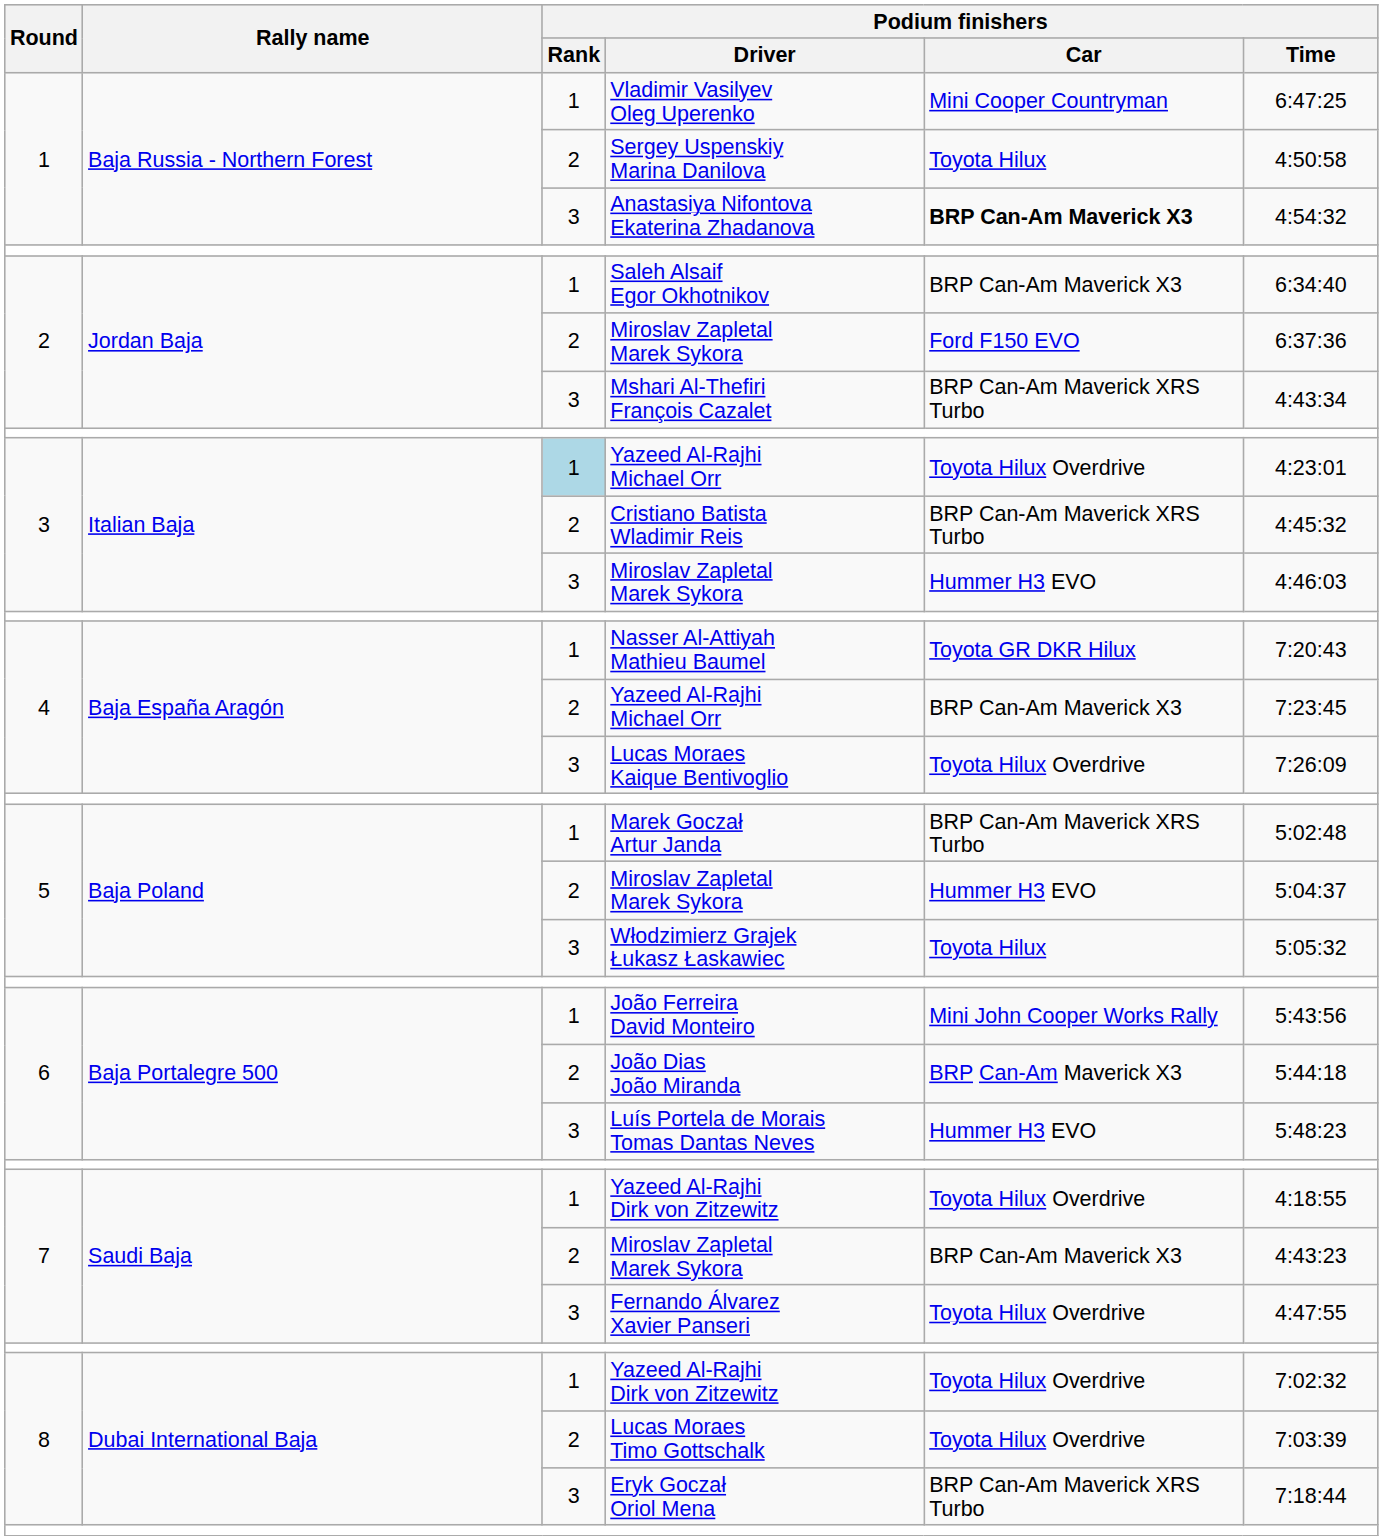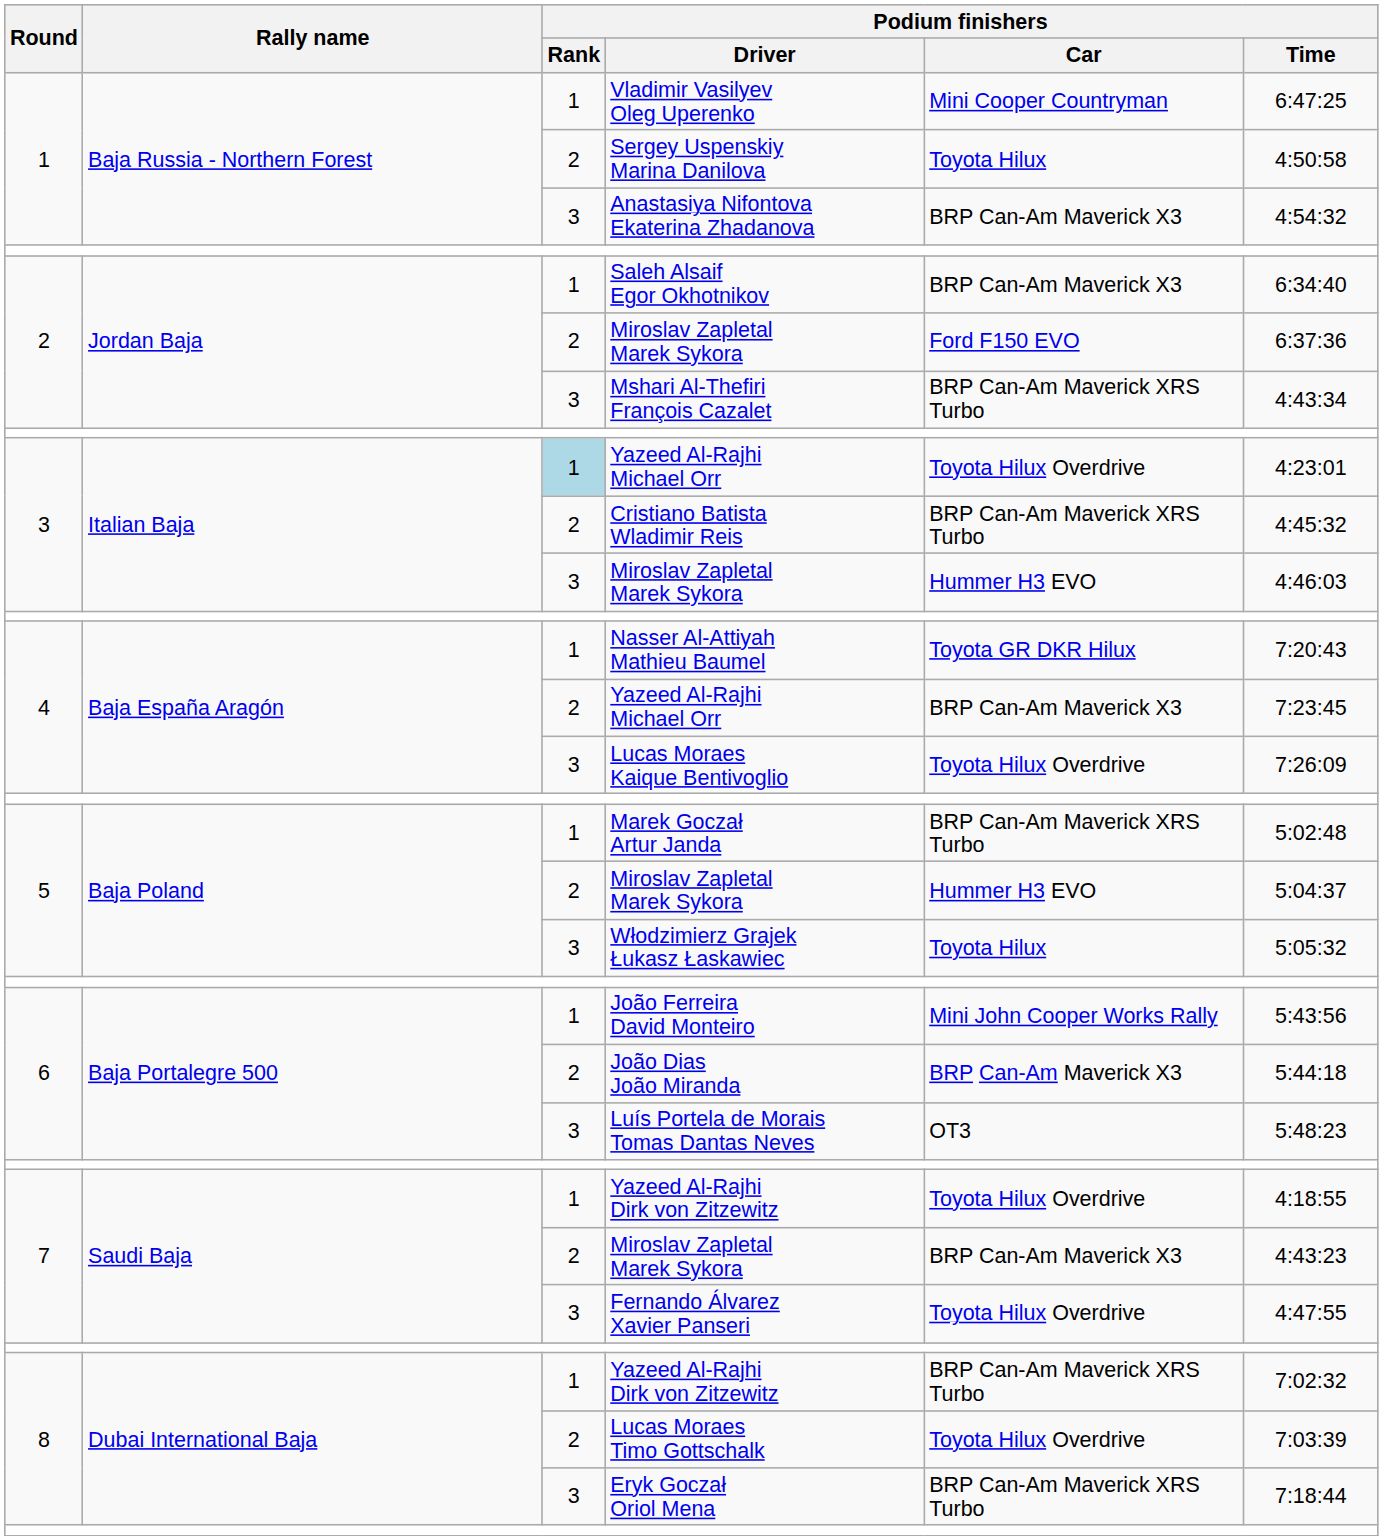 <table class="wikitable" style="font-size:85%;">
 <tr>
 <th rowspan=2>Round</th>
 <th style="width:22em" rowspan=2>Rally name</th>
 <th colspan=4>Podium finishers</th>
 </tr>
 <tr>
 <th>Rank</th>
 <th style="width:15em">Driver</th>
 <th style="width:15em">Car</th>
 <th style="width:6em">Time</th>
 </tr>
 <tr>
 <td rowspan=3 align=center>1</td>
 <td rowspan=3> <a href='#'>Baja Russia - Northern Forest</a></td>
 <td align=center>1</td>
 <td> <a href='#'>Vladimir Vasilyev</a> <br> <a href='#'>Oleg Uperenko</a></td>
 <td><a href='#'>Mini Cooper Countryman</a></td>
 <td align=center>6:47:25</td>
 </tr>
 <tr>
 <td align=center>2</td>
 <td> <a href='#'>Sergey Uspenskiy</a> <br> <a href='#'>Marina Danilova</a></td>
 <td><a href='#'>Toyota Hilux</a></td>
 <td align=center>4:50:58</td>
 </tr>
 <tr>
 <td align=center>3</td>
 <td> <a href='#'>Anastasiya Nifontova</a> <br> <a href='#'>Ekaterina Zhadanova</a></td>
-<td><strong>BRP Can-Am Maverick X3</strong></td>
+<td>BRP Can-Am Maverick X3</td>
 <td align=center>4:54:32</td>
 </tr>
 <tr style="background:white;">
 <td colspan=6></td>
 </tr>
 <tr>
 <td rowspan=3 align=center>2</td>
 <td rowspan=3> <a href='#'>Jordan Baja</a></td>
 <td align=center>1</td>
 <td> <a href='#'>Saleh Alsaif</a> <br> <a href='#'>Egor Okhotnikov</a></td>
 <td>BRP Can-Am Maverick X3</td>
 <td align=center>6:34:40</td>
 </tr>
 <tr>
 <td align=center>2</td>
 <td> <a href='#'>Miroslav Zapletal</a> <br> <a href='#'>Marek Sykora</a></td>
 <td><a href='#'>Ford F150 EVO</a></td>
 <td align=center>6:37:36</td>
 </tr>
 <tr>
 <td align=center>3</td>
 <td> <a href='#'>Mshari Al-Thefiri</a> <br> <a href='#'>François Cazalet</a></td>
 <td>BRP Can-Am Maverick XRS Turbo</td>
 <td align=center>4:43:34</td>
 </tr>
 <tr style="background:white;">
 <td colspan=6></td>
 </tr>
 <tr>
 <td rowspan=3 align=center>3</td>
 <td rowspan=3> <a href='#'>Italian Baja</a></td>
 <td align=center style="background: lightblue;">1</td>
 <td> <a href='#'>Yazeed Al-Rajhi</a> <br> <a href='#'>Michael Orr</a></td>
 <td><a href='#'>Toyota Hilux</a> Overdrive</td>
 <td align=center>4:23:01</td>
 </tr>
 <tr>
 <td align=center>2</td>
 <td> <a href='#'>Cristiano Batista</a> <br> <a href='#'>Wladimir Reis</a></td>
 <td>BRP Can-Am Maverick XRS Turbo</td>
 <td align=center>4:45:32</td>
 </tr>
 <tr>
 <td align=center>3</td>
 <td> <a href='#'>Miroslav Zapletal</a> <br> <a href='#'>Marek Sykora</a></td>
 <td><a href='#'>Hummer H3</a> EVO</td>
 <td align=center>4:46:03</td>
 </tr>
 <tr style="background:white;">
 <td colspan=6></td>
 </tr>
 <tr>
 <td rowspan=3 align=center>4</td>
 <td rowspan=3> <a href='#'>Baja España Aragón</a></td>
 <td align=center>1</td>
 <td> <a href='#'>Nasser Al-Attiyah</a> <br> <a href='#'>Mathieu Baumel</a></td>
 <td><a href='#'>Toyota GR DKR Hilux</a></td>
 <td align=center>7:20:43</td>
 </tr>
 <tr>
 <td align=center>2</td>
 <td> <a href='#'>Yazeed Al-Rajhi</a> <br> <a href='#'>Michael Orr</a></td>
 <td>BRP Can-Am Maverick X3</td>
 <td align=center>7:23:45</td>
 </tr>
 <tr>
 <td align=center>3</td>
 <td> <a href='#'>Lucas Moraes</a> <br> <a href='#'>Kaique Bentivoglio</a></td>
 <td><a href='#'>Toyota Hilux</a> Overdrive</td>
 <td align=center>7:26:09</td>
 </tr>
 <tr style="background:white;">
 <td colspan=6></td>
 </tr>
 <tr>
 <td rowspan=3 align=center>5</td>
 <td rowspan=3> <a href='#'>Baja Poland</a></td>
 <td align=center>1</td>
 <td> <a href='#'>Marek Goczał</a> <br> <a href='#'>Artur Janda</a></td>
 <td>BRP Can-Am Maverick XRS Turbo</td>
 <td align=center>5:02:48</td>
 </tr>
 <tr>
 <td align=center>2</td>
 <td> <a href='#'>Miroslav Zapletal</a> <br> <a href='#'>Marek Sykora</a></td>
 <td><a href='#'>Hummer H3</a> EVO</td>
 <td align=center>5:04:37</td>
 </tr>
 <tr>
 <td align=center>3</td>
 <td> <a href='#'>Włodzimierz Grajek</a> <br> <a href='#'>Łukasz Łaskawiec</a></td>
 <td><a href='#'>Toyota Hilux</a></td>
 <td align=center>5:05:32</td>
 </tr>
 <tr style="background:white;">
 <td colspan=6></td>
 </tr>
 <tr>
 <td rowspan=3 align=center>6</td>
 <td rowspan=3> <a href='#'>Baja Portalegre 500</a></td>
 <td align=center>1</td>
 <td> <a href='#'>João Ferreira</a> <br> <a href='#'>David Monteiro</a></td>
 <td><a href='#'>Mini John Cooper Works Rally</a></td>
 <td align=center>5:43:56</td>
 </tr>
 <tr>
 <td align=center>2</td>
 <td> <a href='#'>João Dias</a> <br> <a href='#'>João Miranda</a></td>
 <td><a href='#'>BRP</a> <a href='#'>Can-Am</a> Maverick X3</td>
 <td align=center>5:44:18</td>
 </tr>
 <tr>
 <td align=center>3</td>
 <td> <a href='#'>Luís Portela de Morais</a> <br> <a href='#'>Tomas Dantas Neves</a></td>
-<td><a href='#'>Hummer H3</a> EVO</td>
+<td>OT3</td>
 <td align=center>5:48:23</td>
 </tr>
 <tr style="background:white;">
 <td colspan=6></td>
 </tr>
 <tr>
 <td rowspan=3 align=center>7</td>
 <td rowspan=3> <a href='#'>Saudi Baja</a></td>
 <td align=center>1</td>
 <td> <a href='#'>Yazeed Al-Rajhi</a> <br> <a href='#'>Dirk von Zitzewitz</a></td>
 <td><a href='#'>Toyota Hilux</a> Overdrive</td>
 <td align=center>4:18:55</td>
 </tr>
 <tr>
 <td align=center>2</td>
 <td> <a href='#'>Miroslav Zapletal</a> <br> <a href='#'>Marek Sykora</a></td>
 <td>BRP Can-Am Maverick X3</td>
 <td align=center>4:43:23</td>
 </tr>
 <tr>
 <td align=center>3</td>
 <td> <a href='#'>Fernando Álvarez</a> <br> <a href='#'>Xavier Panseri</a></td>
 <td><a href='#'>Toyota Hilux</a> Overdrive</td>
 <td align=center>4:47:55</td>
 </tr>
 <tr style="background:white;">
 <td colspan=6></td>
 </tr>
 <tr>
 <td rowspan=3 align=center>8</td>
 <td rowspan=3> <a href='#'>Dubai International Baja</a></td>
 <td align=center>1</td>
 <td> <a href='#'>Yazeed Al-Rajhi</a> <br> <a href='#'>Dirk von Zitzewitz</a></td>
-<td><a href='#'>Toyota Hilux</a> Overdrive</td>
+<td>BRP Can-Am Maverick XRS Turbo</td>
 <td align=center>7:02:32</td>
 </tr>
 <tr>
 <td align=center>2</td>
 <td> <a href='#'>Lucas Moraes</a> <br> <a href='#'>Timo Gottschalk</a></td>
 <td><a href='#'>Toyota Hilux</a> Overdrive</td>
 <td align=center>7:03:39</td>
 </tr>
 <tr>
 <td align=center>3</td>
 <td> <a href='#'>Eryk Goczał</a> <br> <a href='#'>Oriol Mena</a></td>
 <td>BRP Can-Am Maverick XRS Turbo</td>
 <td align=center>7:18:44</td>
 </tr>
 <tr style="background:white;">
 <td colspan=6></td>
 </tr>
 </table>
